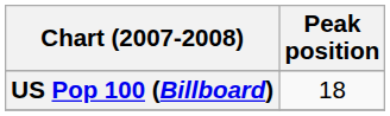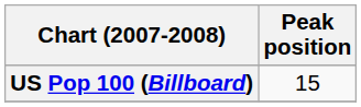 <table class="wikitable plainrowheaders">
 <tr>
 <th align="left">Chart (2007-2008)</th>
 <th align="left">Peak<br>position</th>
 </tr>
 <tr>
 </tr>
 <tr>
 </tr>
 <tr>
 <th scope="row">US <a href='#'>Pop 100</a> (<em><a href='#'>Billboard</a></em>)</th>
-<td align="center">18</td>
+<td align="center">15</td>
 </tr>
 <tr>
 </tr>
 </table>
